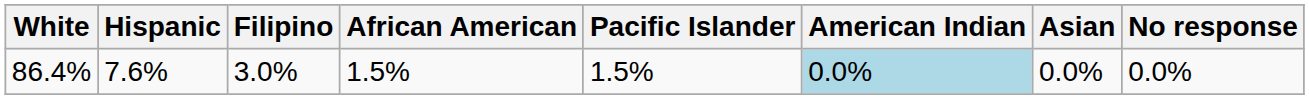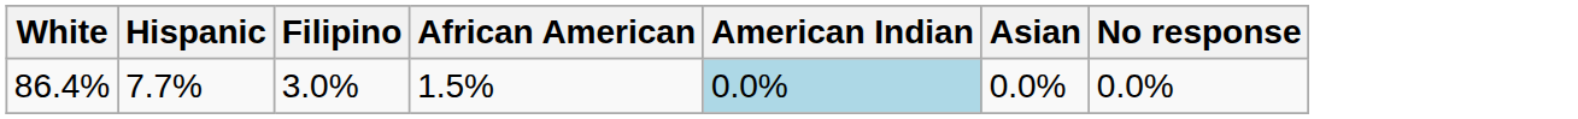 <table class="wikitable" style="margin-left:50px">
 <tr>
 <th>White</th>
 <th>Hispanic</th>
 <th>Filipino</th>
 <th>African American</th>
-<th>Pacific Islander</th>
 <th>American Indian</th>
 <th>Asian</th>
 <th>No response</th>
 </tr>
 <tr>
 <td>86.4%</td>
-<td>7.6%</td>
+<td>7.7%</td>
 <td>3.0%</td>
-<td>1.5%</td>
 <td>1.5%</td>
 <td style="background: lightblue;">0.0%</td>
 <td>0.0%</td>
 <td>0.0%</td>
 </tr>
 </table>
